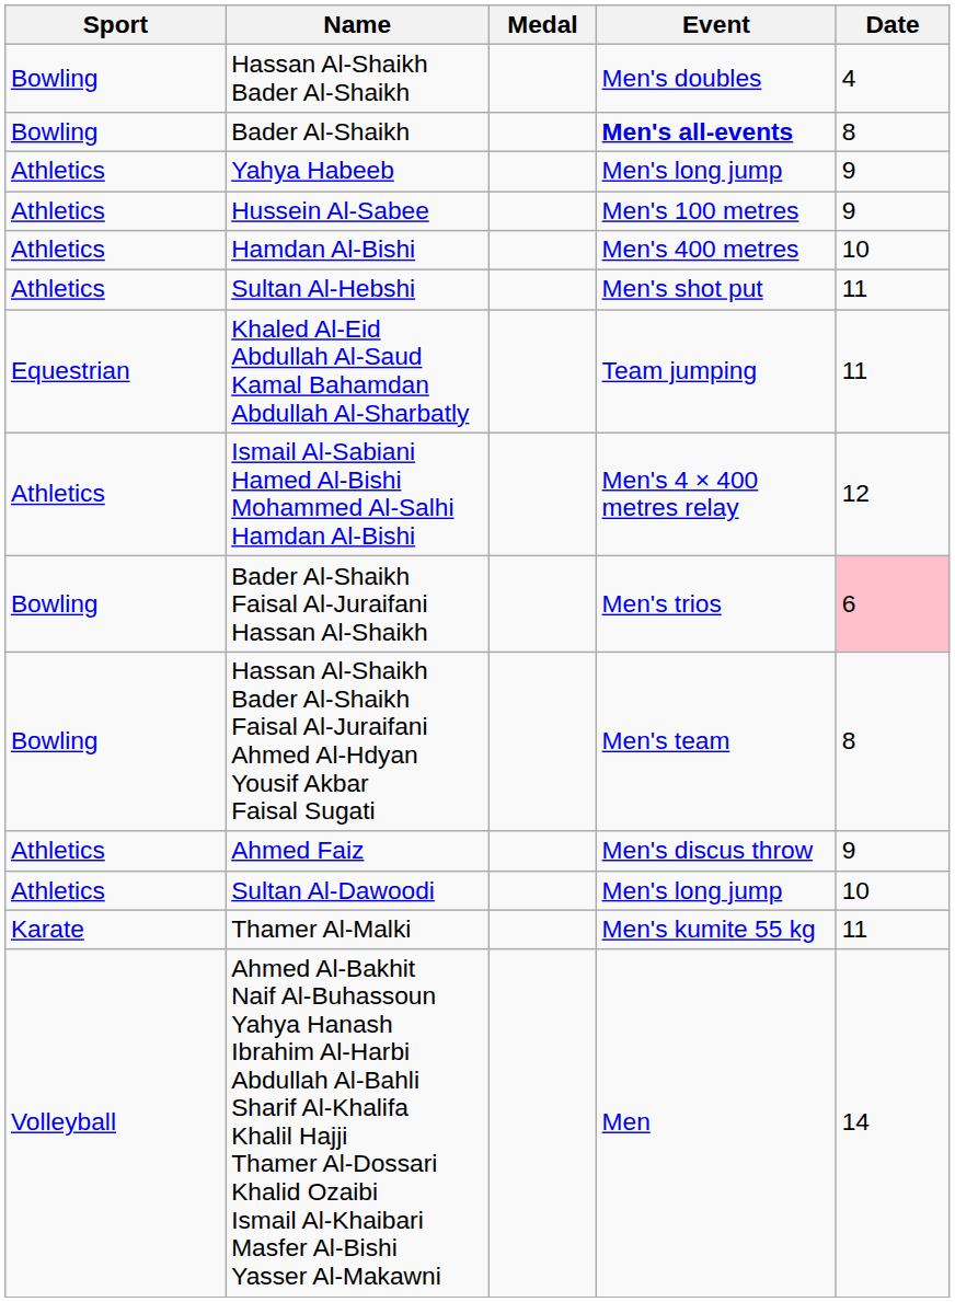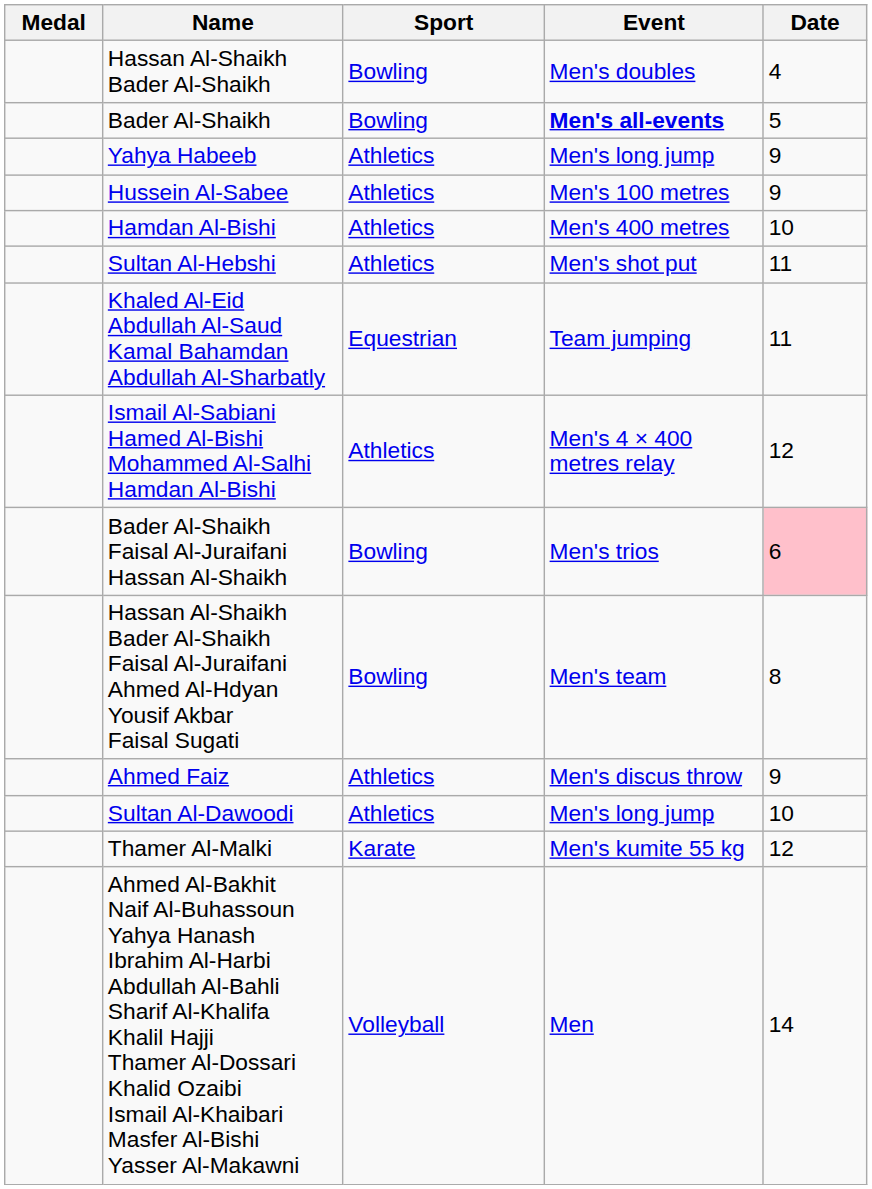 <table class="wikitable sortable" style="font-size:100%">
 <tr>
+<th width="80">Medal</th>
+<th width="250">Name</th>
 <th width="200">Sport</th>
-<th width="250">Name</th>
-<th width="80">Medal</th>
 <th width="250">Event</th>
 <th width="100">Date</th>
 </tr>
 <tr>
+<td></td>
+<td>Hassan Al-Shaikh<br>Bader Al-Shaikh</td>
 <td><a href='#'>Bowling</a></td>
-<td>Hassan Al-Shaikh<br>Bader Al-Shaikh</td>
-<td></td>
 <td><a href='#'>Men's doubles</a></td>
 <td>4</td>
 </tr>
 <tr>
+<td></td>
+<td>Bader Al-Shaikh</td>
 <td><a href='#'>Bowling</a></td>
-<td>Bader Al-Shaikh</td>
-<td></td>
 <td><strong><a href='#'>Men's all-events</a></strong></td>
-<td>8</td>
+<td>5</td>
 </tr>
 <tr>
+<td></td>
+<td><a href='#'>Yahya Habeeb</a></td>
 <td><a href='#'>Athletics</a></td>
-<td><a href='#'>Yahya Habeeb</a></td>
-<td></td>
 <td><a href='#'>Men's long jump</a></td>
 <td>9</td>
 </tr>
 <tr>
+<td></td>
+<td><a href='#'>Hussein Al-Sabee</a></td>
 <td><a href='#'>Athletics</a></td>
-<td><a href='#'>Hussein Al-Sabee</a></td>
-<td></td>
 <td><a href='#'>Men's 100 metres</a></td>
 <td>9</td>
 </tr>
 <tr>
+<td></td>
+<td><a href='#'>Hamdan Al-Bishi</a></td>
 <td><a href='#'>Athletics</a></td>
-<td><a href='#'>Hamdan Al-Bishi</a></td>
-<td></td>
 <td><a href='#'>Men's 400 metres</a></td>
 <td>10</td>
 </tr>
 <tr>
+<td></td>
+<td><a href='#'>Sultan Al-Hebshi</a></td>
 <td><a href='#'>Athletics</a></td>
-<td><a href='#'>Sultan Al-Hebshi</a></td>
-<td></td>
 <td><a href='#'>Men's shot put</a></td>
 <td>11</td>
 </tr>
 <tr>
+<td></td>
+<td><a href='#'>Khaled Al-Eid</a><br><a href='#'>Abdullah Al-Saud</a><br><a href='#'>Kamal Bahamdan</a><br><a href='#'>Abdullah Al-Sharbatly</a></td>
 <td><a href='#'>Equestrian</a></td>
-<td><a href='#'>Khaled Al-Eid</a><br><a href='#'>Abdullah Al-Saud</a><br><a href='#'>Kamal Bahamdan</a><br><a href='#'>Abdullah Al-Sharbatly</a></td>
-<td></td>
 <td><a href='#'>Team jumping</a></td>
 <td>11</td>
 </tr>
 <tr>
+<td></td>
+<td><a href='#'>Ismail Al-Sabiani</a><br><a href='#'>Hamed Al-Bishi</a><br><a href='#'>Mohammed Al-Salhi</a><br><a href='#'>Hamdan Al-Bishi</a></td>
 <td><a href='#'>Athletics</a></td>
-<td><a href='#'>Ismail Al-Sabiani</a><br><a href='#'>Hamed Al-Bishi</a><br><a href='#'>Mohammed Al-Salhi</a><br><a href='#'>Hamdan Al-Bishi</a></td>
-<td></td>
 <td><a href='#'>Men's 4 × 400 metres relay</a></td>
 <td>12</td>
 </tr>
 <tr>
+<td></td>
+<td>Bader Al-Shaikh<br>Faisal Al-Juraifani<br>Hassan Al-Shaikh</td>
 <td><a href='#'>Bowling</a></td>
-<td>Bader Al-Shaikh<br>Faisal Al-Juraifani<br>Hassan Al-Shaikh</td>
-<td></td>
 <td><a href='#'>Men's trios</a></td>
 <td style="background: pink;">6</td>
 </tr>
 <tr>
+<td></td>
+<td>Hassan Al-Shaikh<br>Bader Al-Shaikh<br>Faisal Al-Juraifani<br>Ahmed Al-Hdyan<br>Yousif Akbar<br>Faisal Sugati</td>
 <td><a href='#'>Bowling</a></td>
-<td>Hassan Al-Shaikh<br>Bader Al-Shaikh<br>Faisal Al-Juraifani<br>Ahmed Al-Hdyan<br>Yousif Akbar<br>Faisal Sugati</td>
-<td></td>
 <td><a href='#'>Men's team</a></td>
 <td>8</td>
 </tr>
 <tr>
+<td></td>
+<td><a href='#'>Ahmed Faiz</a></td>
 <td><a href='#'>Athletics</a></td>
-<td><a href='#'>Ahmed Faiz</a></td>
-<td></td>
 <td><a href='#'>Men's discus throw</a></td>
 <td>9</td>
 </tr>
 <tr>
+<td></td>
+<td><a href='#'>Sultan Al-Dawoodi</a></td>
 <td><a href='#'>Athletics</a></td>
-<td><a href='#'>Sultan Al-Dawoodi</a></td>
-<td></td>
 <td><a href='#'>Men's long jump</a></td>
 <td>10</td>
 </tr>
 <tr>
+<td></td>
+<td>Thamer Al-Malki</td>
 <td><a href='#'>Karate</a></td>
-<td>Thamer Al-Malki</td>
-<td></td>
 <td><a href='#'>Men's kumite 55 kg</a></td>
-<td>11</td>
+<td>12</td>
 </tr>
 <tr>
+<td></td>
+<td>Ahmed Al-Bakhit<br>Naif Al-Buhassoun<br>Yahya Hanash<br>Ibrahim Al-Harbi<br>Abdullah Al-Bahli<br>Sharif Al-Khalifa<br>Khalil Hajji<br>Thamer Al-Dossari<br>Khalid Ozaibi<br>Ismail Al-Khaibari<br>Masfer Al-Bishi<br>Yasser Al-Makawni</td>
 <td><a href='#'>Volleyball</a></td>
-<td>Ahmed Al-Bakhit<br>Naif Al-Buhassoun<br>Yahya Hanash<br>Ibrahim Al-Harbi<br>Abdullah Al-Bahli<br>Sharif Al-Khalifa<br>Khalil Hajji<br>Thamer Al-Dossari<br>Khalid Ozaibi<br>Ismail Al-Khaibari<br>Masfer Al-Bishi<br>Yasser Al-Makawni</td>
-<td></td>
 <td><a href='#'>Men</a></td>
 <td>14</td>
 </tr>
 </table>
